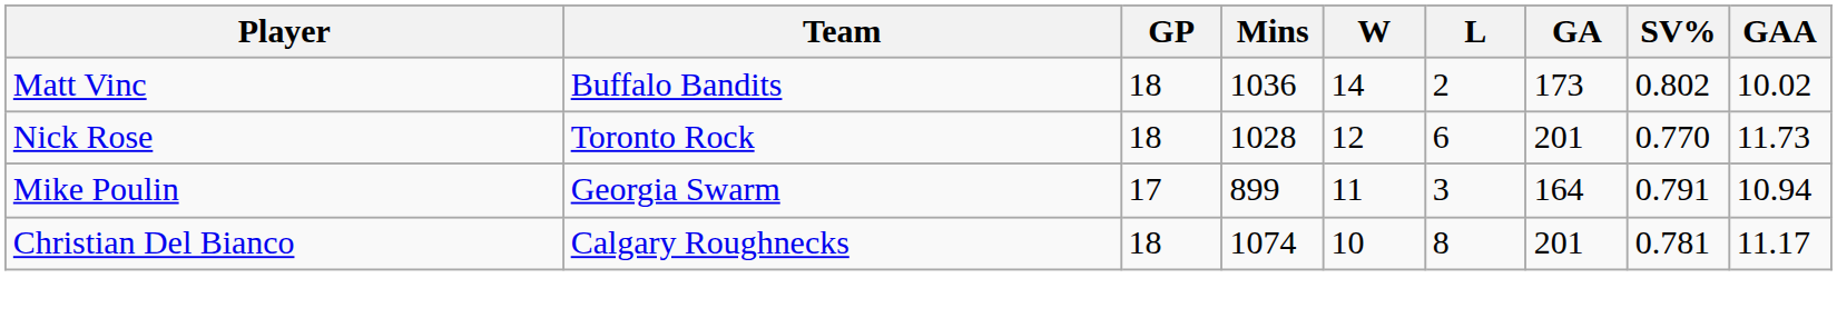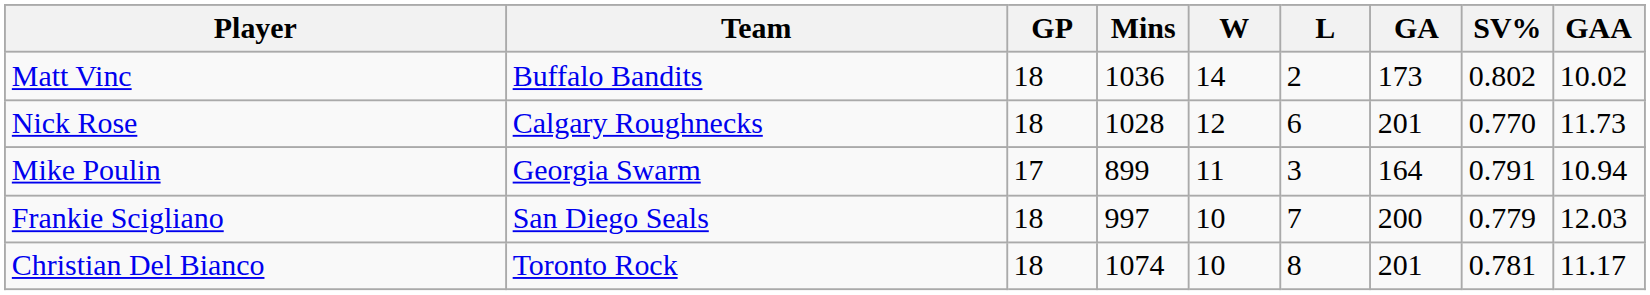 <table class="wikitable">
 <tr>
 <th bgcolor="#DDDDFF" width="27.5%">Player</th>
 <th bgcolor="#DDDDFF" width="27.5%">Team</th>
 <th bgcolor="#DDDDFF" width="5%">GP</th>
 <th bgcolor="#DDDDFF" width="5%">Mins</th>
 <th bgcolor="#DDDDFF" width="5%">W</th>
 <th bgcolor="#DDDDFF" width="5%">L</th>
 <th bgcolor="#DDDDFF" width="5%">GA</th>
 <th bgcolor="#DDDDFF" width="5%">SV%</th>
 <th bgcolor="#DDDDFF" width="5%">GAA</th>
 </tr>
 <tr>
 <td><a href='#'>Matt Vinc</a></td>
 <td><a href='#'>Buffalo Bandits</a></td>
 <td>18</td>
 <td>1036</td>
 <td>14</td>
 <td>2</td>
 <td>173</td>
 <td>0.802</td>
 <td>10.02</td>
 </tr>
 <tr>
 <td><a href='#'>Nick Rose</a></td>
-<td><a href='#'>Toronto Rock</a></td>
+<td><a href='#'>Calgary Roughnecks</a></td>
 <td>18</td>
 <td>1028</td>
 <td>12</td>
 <td>6</td>
 <td>201</td>
 <td>0.770</td>
 <td>11.73</td>
 </tr>
 <tr>
 <td><a href='#'>Mike Poulin</a></td>
 <td><a href='#'>Georgia Swarm</a></td>
 <td>17</td>
 <td>899</td>
 <td>11</td>
 <td>3</td>
 <td>164</td>
 <td>0.791</td>
 <td>10.94</td>
 </tr>
 <tr>
+<td><a href='#'>Frankie Scigliano</a></td>
+<td><a href='#'>San Diego Seals</a></td>
+<td>18</td>
+<td>997</td>
+<td>10</td>
+<td>7</td>
+<td>200</td>
+<td>0.779</td>
+<td>12.03</td>
+</tr>
+<tr>
 <td><a href='#'>Christian Del Bianco</a></td>
-<td><a href='#'>Calgary Roughnecks</a></td>
+<td><a href='#'>Toronto Rock</a></td>
 <td>18</td>
 <td>1074</td>
 <td>10</td>
 <td>8</td>
 <td>201</td>
 <td>0.781</td>
 <td>11.17</td>
 </tr>
 </table>
